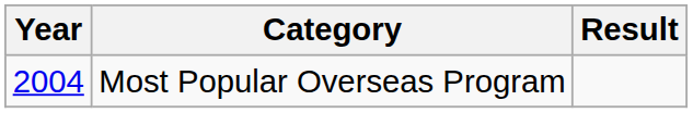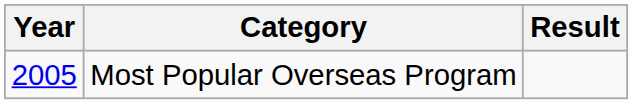 <table class="wikitable">
 <tr>
 <th>Year</th>
 <th>Category</th>
 <th>Result</th>
 </tr>
 <tr>
-<td><a href='#'>2004</a></td>
+<td><a href='#'>2005</a></td>
 <td>Most Popular Overseas Program</td>
 <td></td>
 </tr>
 </table>
